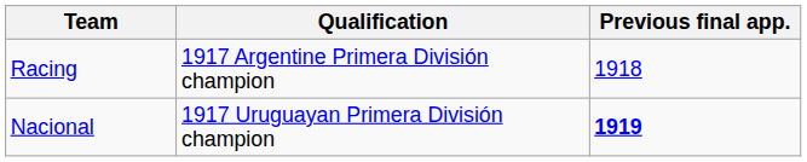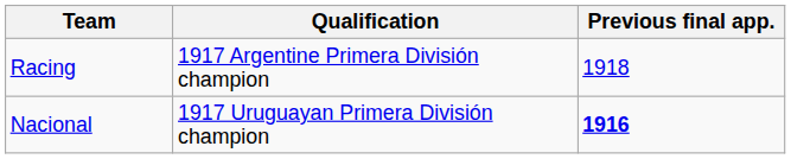 <table class="wikitable">
 <tr>
 <th width=120px>Team</th>
 <th width=300px>Qualification</th>
 <th width=150px>Previous final app.</th>
 </tr>
 <tr>
 <td> <a href='#'>Racing</a></td>
 <td><a href='#'>1917 Argentine Primera División</a> champion</td>
 <td><a href='#'>1918</a></td>
 </tr>
 <tr>
 <td> <a href='#'>Nacional</a></td>
 <td><a href='#'>1917 Uruguayan Primera División</a> champion</td>
-<td><strong><a href='#'>1919</a></strong></td>
+<td><strong><a href='#'>1916</a></strong></td>
 </tr>
 </table>
